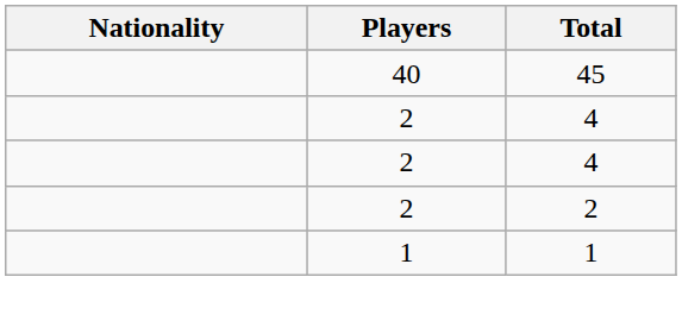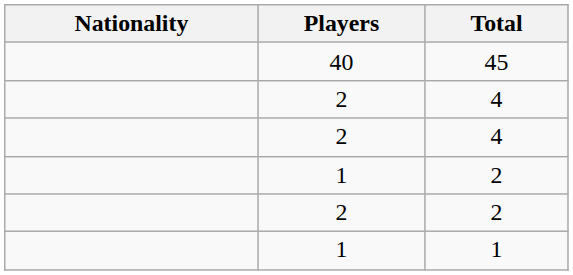 <table class="sortable wikitable" width=30%>
 <tr bgcolor="#efefef">
 <th ! width=8%>Nationality</th>
 <th width=5%>Players</th>
 <th width=5%>Total</th>
 </tr>
 <tr>
 <td></td>
 <td align=center>40</td>
 <td align=center>45</td>
 </tr>
 <tr>
 <td></td>
 <td align=center>2</td>
 <td align=center>4</td>
 </tr>
 <tr>
 <td></td>
 <td align=center>2</td>
 <td align=center>4</td>
 </tr>
 <tr>
 <td></td>
+<td align=center>1</td>
+<td align=center>2</td>
+</tr>
+<tr>
+<td></td>
 <td align=center>2</td>
 <td align=center>2</td>
 </tr>
 <tr>
 <td></td>
 <td align=center>1</td>
 <td align=center>1</td>
 </tr>
 </table>
